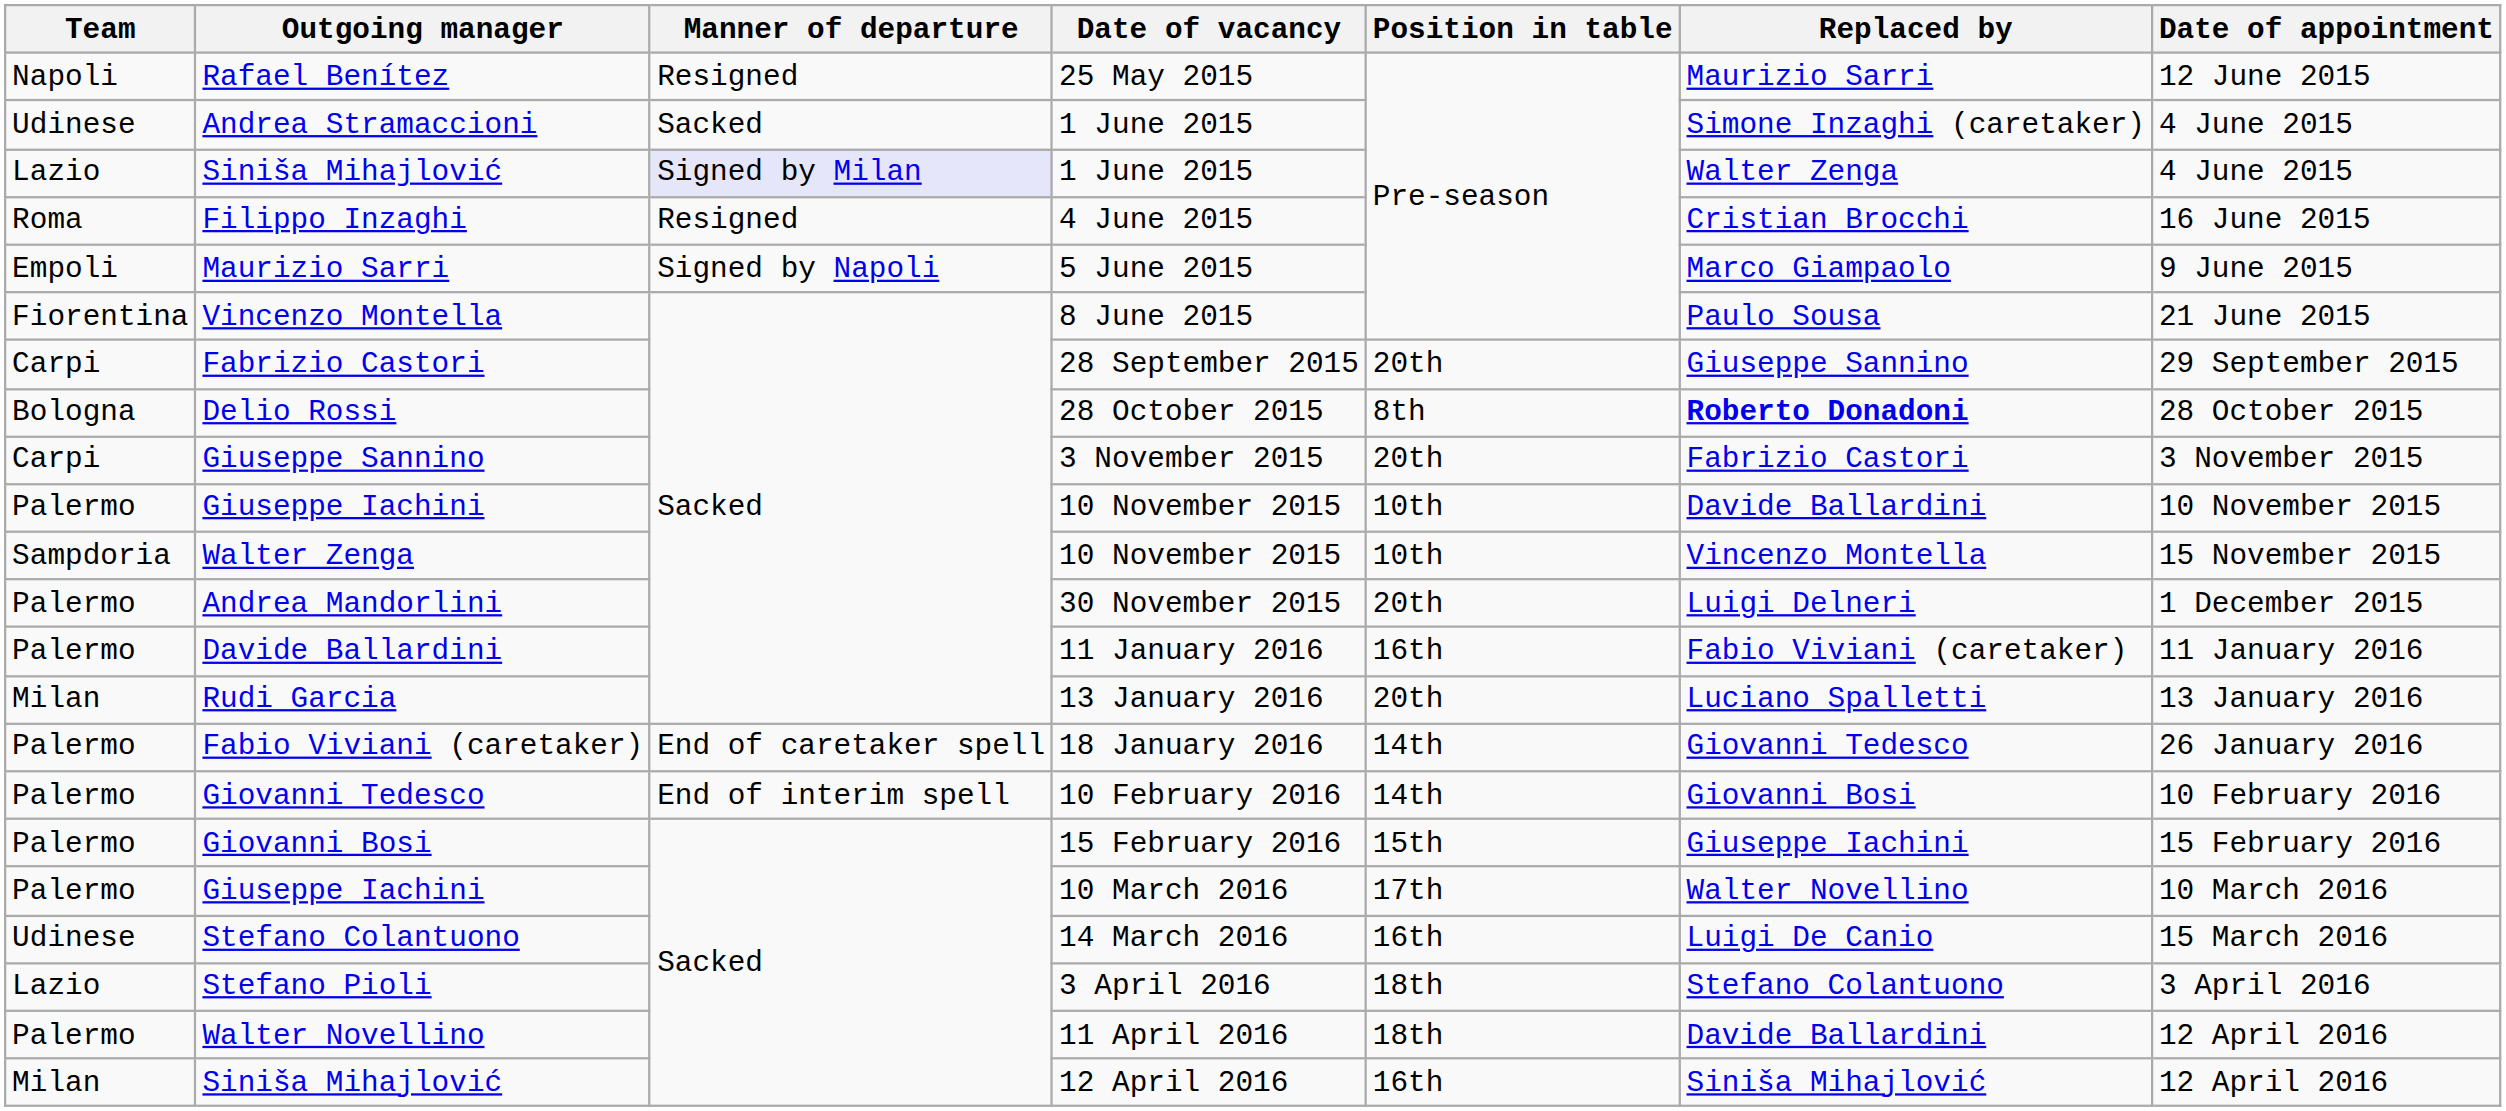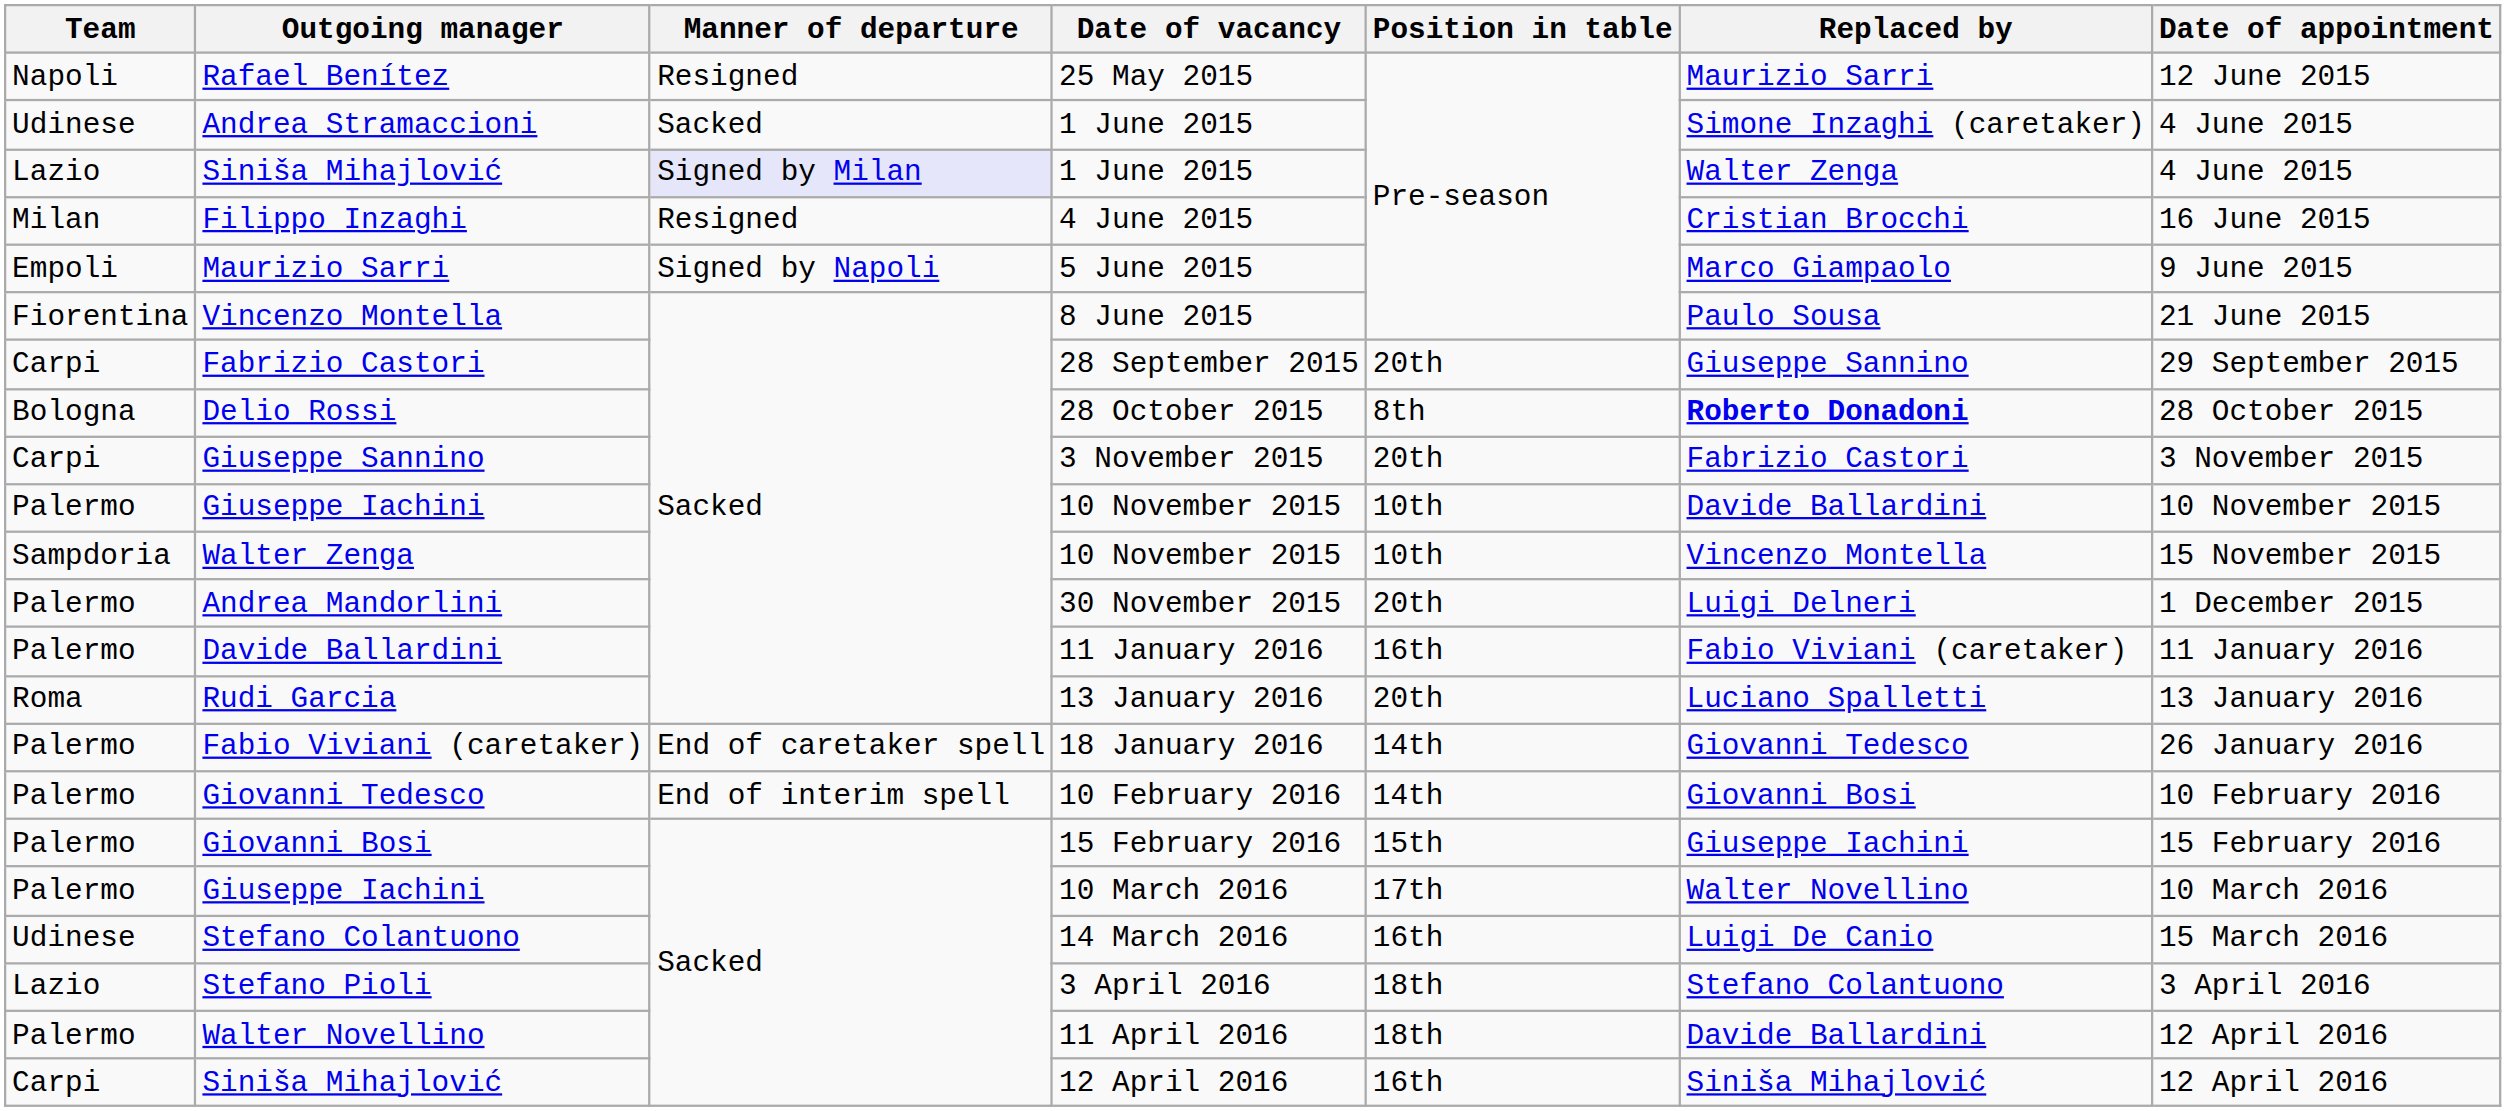 <table class="wikitable sortable">
 <tr>
 <th>Team</th>
 <th>Outgoing manager</th>
 <th>Manner of departure</th>
 <th>Date of vacancy</th>
 <th>Position in table</th>
 <th>Replaced by</th>
 <th>Date of appointment</th>
 </tr>
 <tr>
 <td>Napoli</td>
 <td> <a href='#'>Rafael Benítez</a></td>
 <td>Resigned</td>
 <td>25 May 2015</td>
 <td rowspan="6">Pre-season</td>
 <td> <a href='#'>Maurizio Sarri</a></td>
 <td>12 June 2015</td>
 </tr>
 <tr>
 <td>Udinese</td>
 <td> <a href='#'>Andrea Stramaccioni</a></td>
 <td>Sacked</td>
 <td>1 June 2015</td>
 <td> <a href='#'>Simone Inzaghi</a> (caretaker)</td>
 <td>4 June 2015 </td>
 </tr>
 <tr>
 <td>Lazio</td>
 <td> <a href='#'>Siniša Mihajlović</a></td>
 <td style="background: lavender;">Signed by <a href='#'>Milan</a></td>
 <td>1 June 2015</td>
 <td> <a href='#'>Walter Zenga</a></td>
 <td>4 June 2015 </td>
 </tr>
 <tr>
-<td>Roma</td>
+<td>Milan</td>
 <td> <a href='#'>Filippo Inzaghi</a></td>
 <td>Resigned</td>
 <td>4 June 2015</td>
 <td> <a href='#'>Cristian Brocchi</a></td>
 <td>16 June 2015</td>
 </tr>
 <tr>
 <td>Empoli</td>
 <td> <a href='#'>Maurizio Sarri</a></td>
 <td>Signed by <a href='#'>Napoli</a></td>
 <td>5 June 2015</td>
 <td> <a href='#'>Marco Giampaolo</a></td>
 <td>9 June 2015</td>
 </tr>
 <tr>
 <td>Fiorentina</td>
 <td> <a href='#'>Vincenzo Montella</a></td>
 <td rowspan="9">Sacked</td>
 <td>8 June 2015 </td>
 <td> <a href='#'>Paulo Sousa</a></td>
 <td>21 June 2015</td>
 </tr>
 <tr>
 <td>Carpi</td>
 <td> <a href='#'>Fabrizio Castori</a></td>
 <td>28 September 2015</td>
 <td>20th</td>
 <td> <a href='#'>Giuseppe Sannino</a></td>
 <td>29 September 2015</td>
 </tr>
 <tr>
 <td>Bologna</td>
 <td> <a href='#'>Delio Rossi</a></td>
 <td>28 October 2015</td>
 <td>8th</td>
 <td><strong> <a href='#'>Roberto Donadoni</a></strong></td>
 <td>28 October 2015</td>
 </tr>
 <tr>
 <td>Carpi</td>
 <td> <a href='#'>Giuseppe Sannino</a></td>
 <td>3 November 2015</td>
 <td>20th</td>
 <td> <a href='#'>Fabrizio Castori</a></td>
 <td>3 November 2015</td>
 </tr>
 <tr>
 <td>Palermo</td>
 <td> <a href='#'>Giuseppe Iachini</a></td>
 <td>10 November 2015</td>
 <td>10th</td>
 <td> <a href='#'>Davide Ballardini</a></td>
 <td>10 November 2015</td>
 </tr>
 <tr>
 <td>Sampdoria</td>
 <td> <a href='#'>Walter Zenga</a></td>
 <td>10 November 2015</td>
 <td>10th</td>
 <td> <a href='#'>Vincenzo Montella</a></td>
 <td>15 November 2015</td>
 </tr>
 <tr>
 <td>Palermo</td>
 <td> <a href='#'>Andrea Mandorlini</a></td>
 <td>30 November 2015</td>
 <td>20th</td>
 <td> <a href='#'>Luigi Delneri</a></td>
 <td>1 December 2015</td>
 </tr>
 <tr>
 <td>Palermo</td>
 <td> <a href='#'>Davide Ballardini</a></td>
 <td>11 January 2016</td>
 <td>16th</td>
 <td> <a href='#'>Fabio Viviani</a> (caretaker)</td>
 <td>11 January 2016</td>
 </tr>
 <tr>
-<td>Milan</td>
+<td>Roma</td>
 <td> <a href='#'>Rudi Garcia</a></td>
 <td>13 January 2016</td>
 <td>20th</td>
 <td> <a href='#'>Luciano Spalletti</a></td>
 <td>13 January 2016</td>
 </tr>
 <tr>
 <td>Palermo</td>
 <td> <a href='#'>Fabio Viviani</a> (caretaker)</td>
 <td>End of caretaker spell</td>
 <td>18 January 2016</td>
 <td>14th</td>
 <td> <a href='#'>Giovanni Tedesco</a></td>
 <td>26 January 2016</td>
 </tr>
 <tr>
 <td>Palermo</td>
 <td> <a href='#'>Giovanni Tedesco</a></td>
 <td>End of interim spell</td>
 <td>10 February 2016</td>
 <td>14th</td>
 <td> <a href='#'>Giovanni Bosi</a></td>
 <td>10 February 2016</td>
 </tr>
 <tr>
 <td>Palermo</td>
 <td> <a href='#'>Giovanni Bosi</a></td>
 <td rowspan="6">Sacked</td>
 <td>15 February 2016</td>
 <td>15th</td>
 <td> <a href='#'>Giuseppe Iachini</a></td>
 <td>15 February 2016</td>
 </tr>
 <tr>
 <td>Palermo</td>
 <td> <a href='#'>Giuseppe Iachini</a></td>
 <td>10 March 2016</td>
 <td>17th</td>
 <td> <a href='#'>Walter Novellino</a></td>
 <td>10 March 2016</td>
 </tr>
 <tr>
 <td>Udinese</td>
 <td> <a href='#'>Stefano Colantuono</a></td>
 <td>14 March 2016</td>
 <td>16th</td>
 <td> <a href='#'>Luigi De Canio</a></td>
 <td>15 March 2016</td>
 </tr>
 <tr>
 <td>Lazio</td>
 <td> <a href='#'>Stefano Pioli</a></td>
 <td>3 April 2016</td>
 <td>18th</td>
 <td> <a href='#'>Stefano Colantuono</a></td>
 <td>3 April 2016</td>
 </tr>
 <tr>
 <td>Palermo</td>
 <td> <a href='#'>Walter Novellino</a></td>
 <td>11 April 2016</td>
 <td>18th</td>
 <td> <a href='#'>Davide Ballardini</a></td>
 <td>12 April 2016</td>
 </tr>
 <tr>
-<td>Milan</td>
+<td>Carpi</td>
 <td> <a href='#'>Siniša Mihajlović</a></td>
 <td>12 April 2016</td>
 <td>16th</td>
 <td> <a href='#'>Siniša Mihajlović</a></td>
 <td>12 April 2016</td>
 </tr>
 </table>
